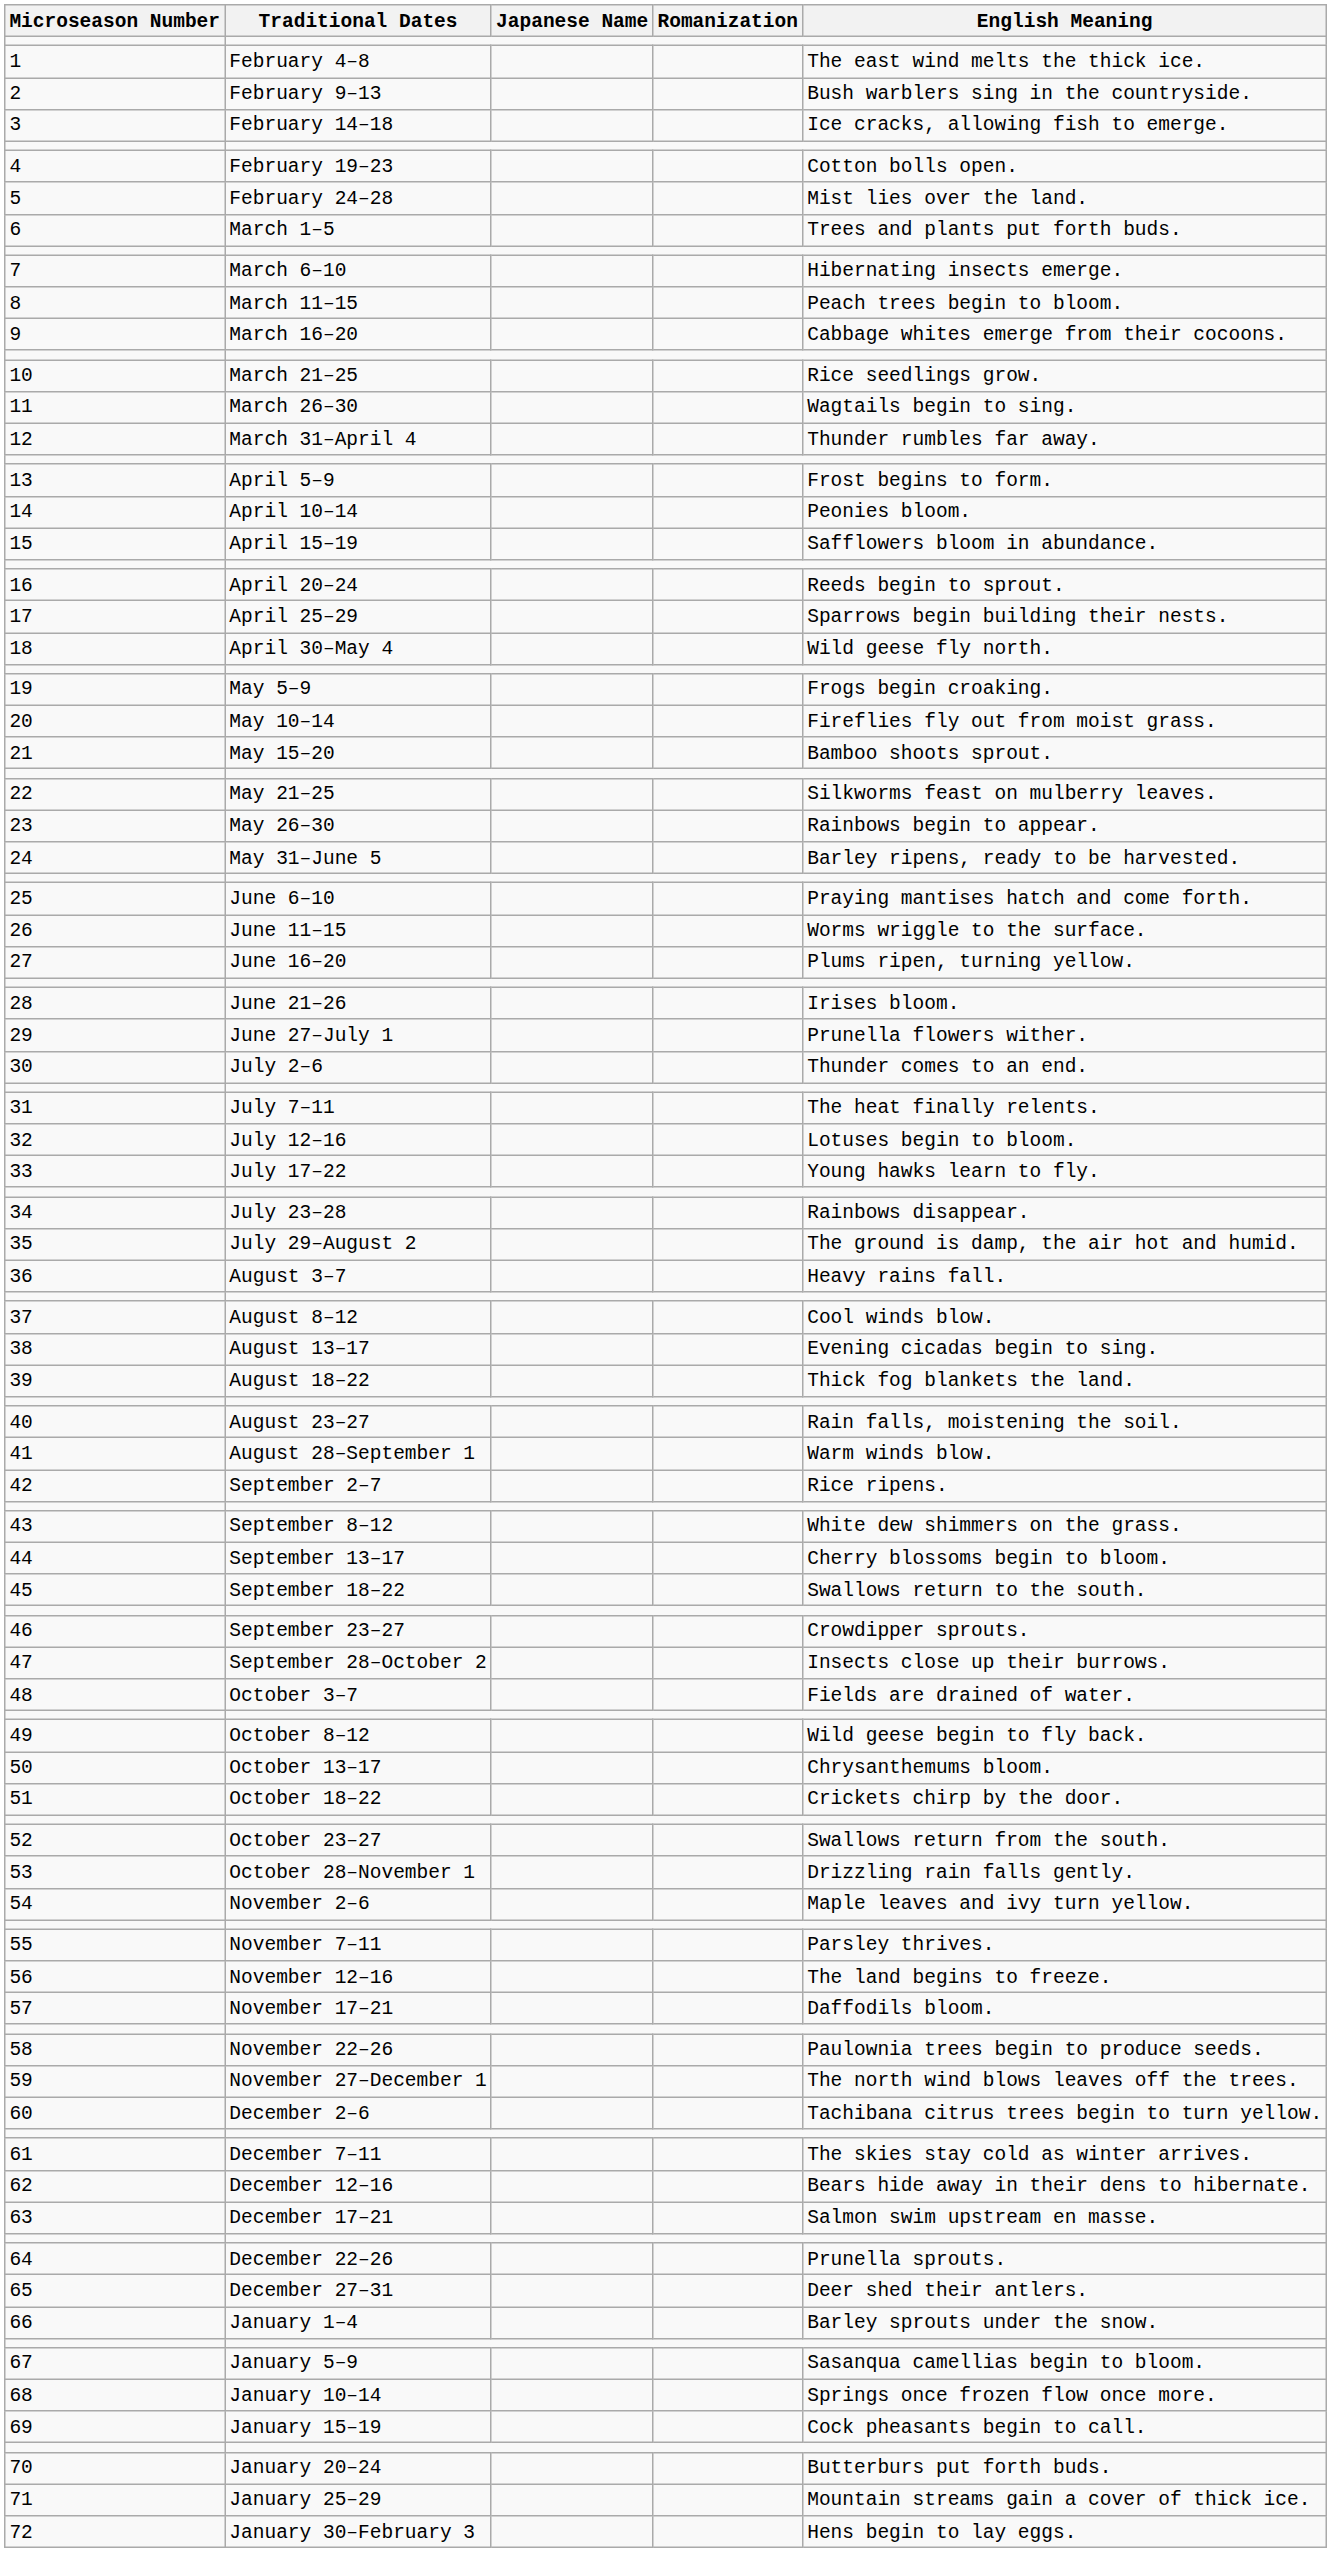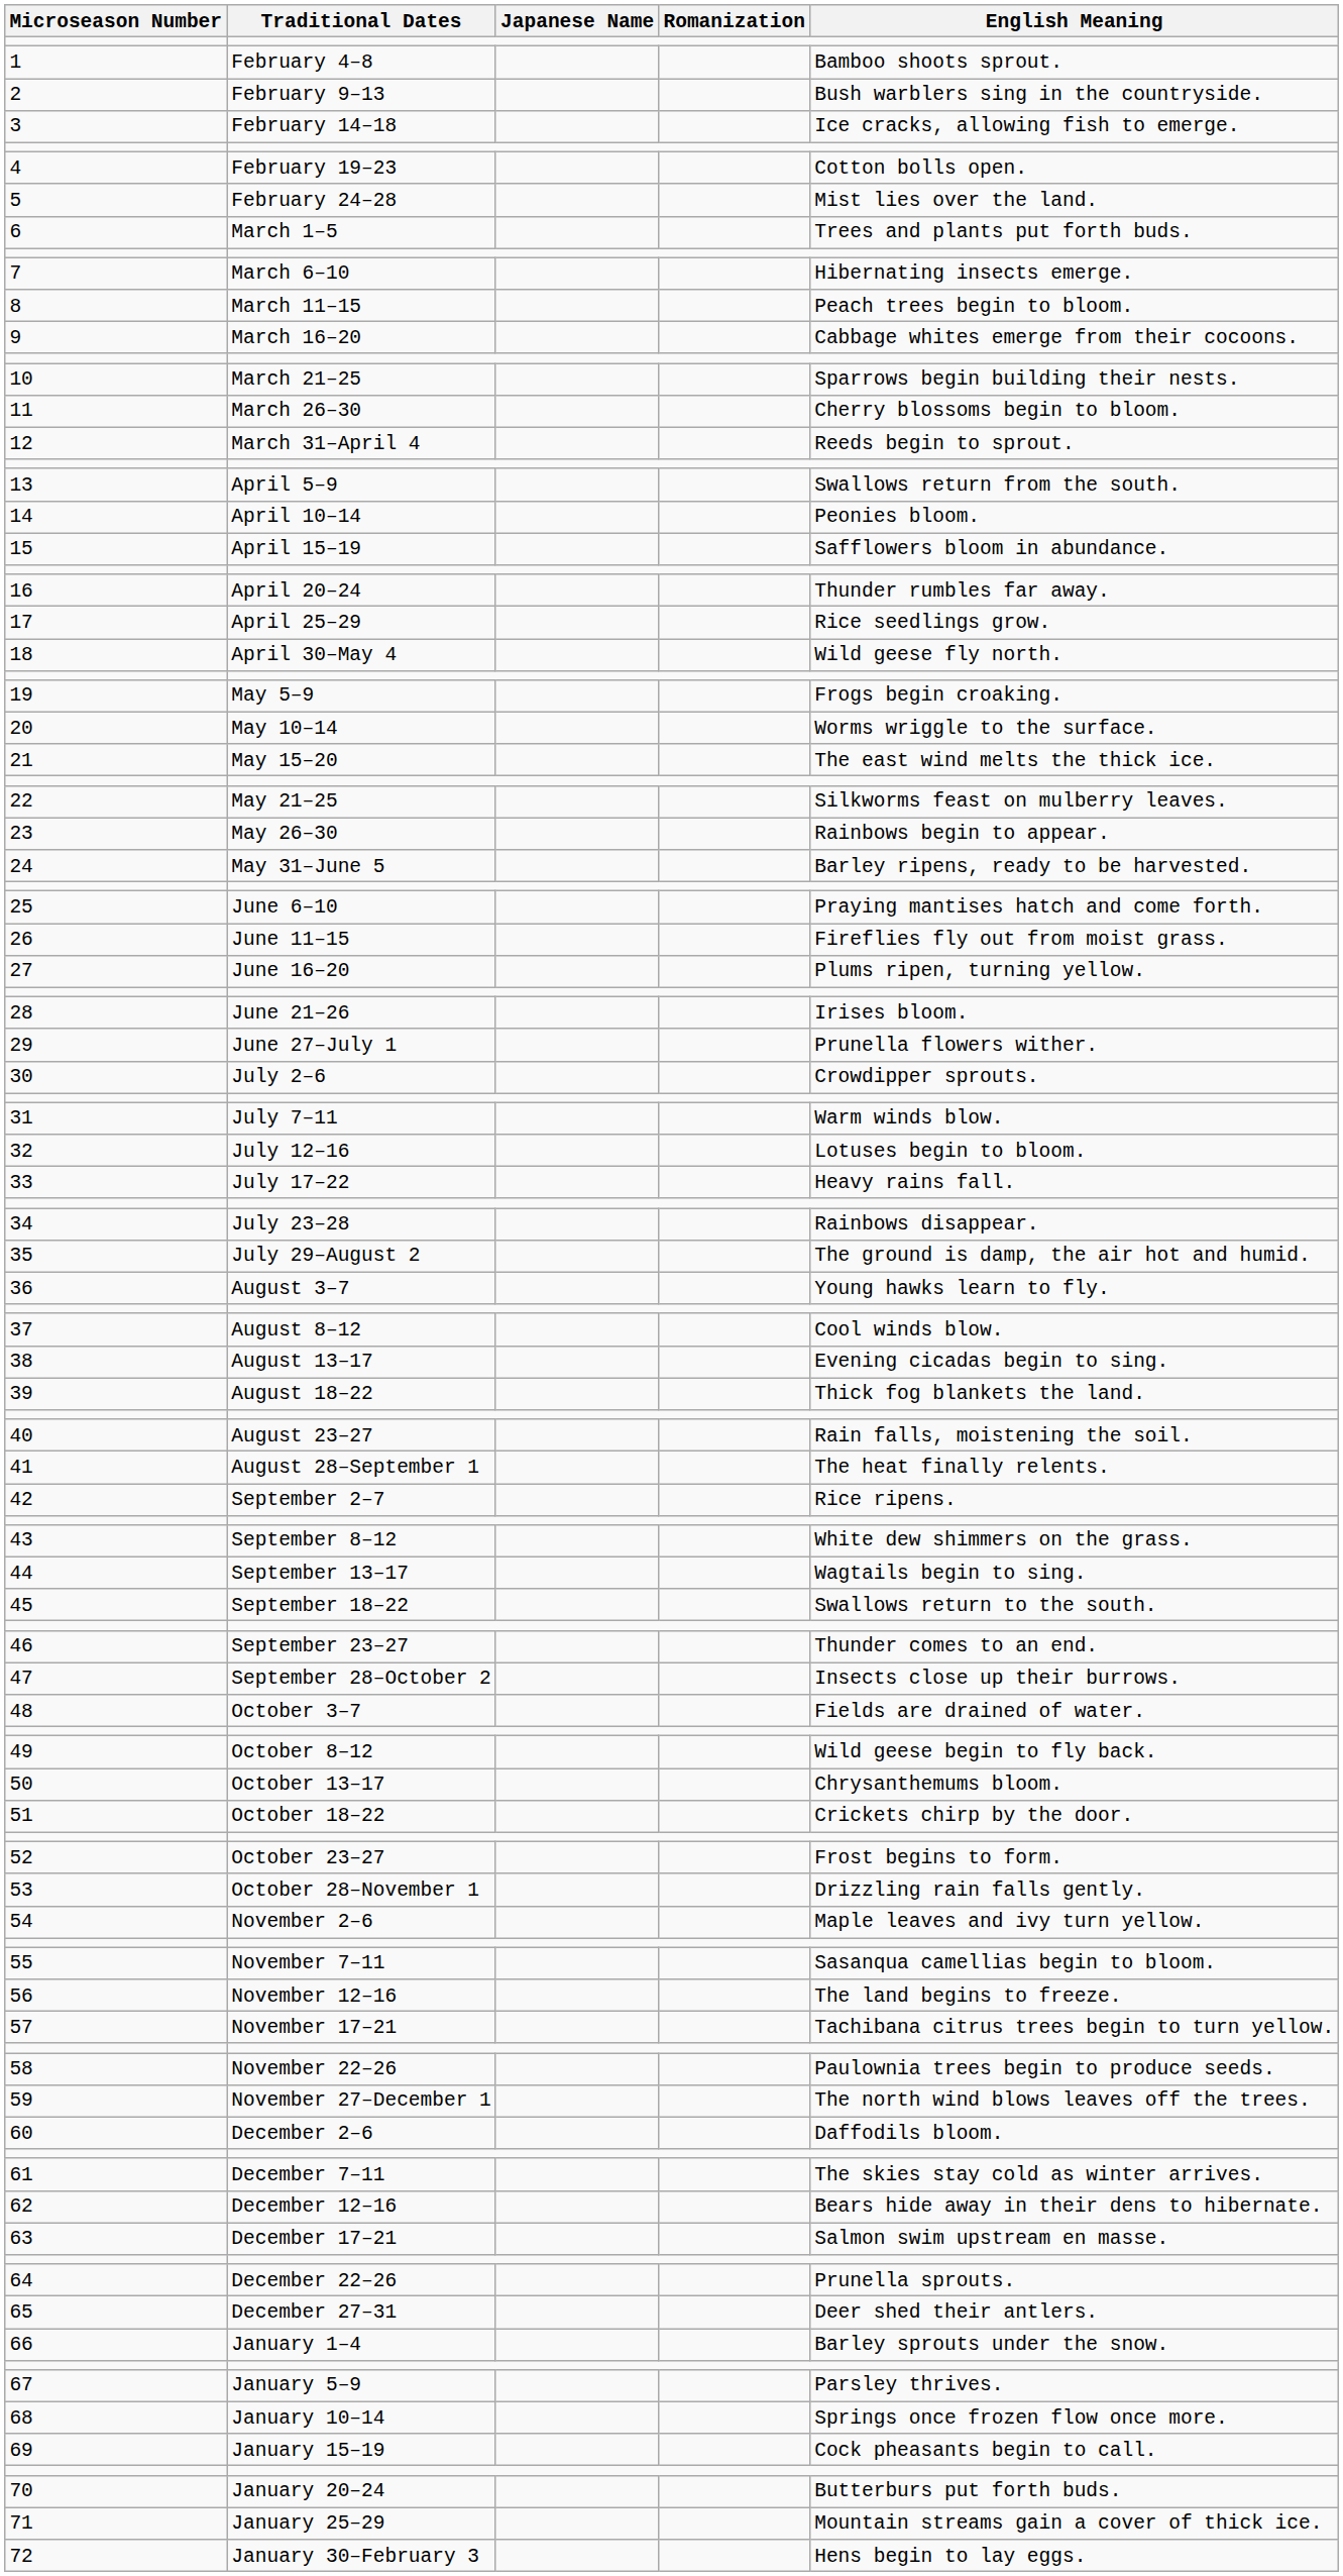 <table class=wikitable>
 <tr>
 <th>Microseason Number</th>
 <th>Traditional Dates</th>
 <th>Japanese Name</th>
 <th>Romanization</th>
 <th>English Meaning</th>
 </tr>
 <tr>
 <td></td>
 </tr>
 <tr>
 <td>1</td>
 <td>February 4–8</td>
 <td></td>
 <td></td>
-<td>The east wind melts the thick ice.</td>
+<td>Bamboo shoots sprout.</td>
 </tr>
 <tr>
 <td>2</td>
 <td>February 9–13</td>
 <td></td>
 <td></td>
 <td>Bush warblers sing in the countryside.</td>
 </tr>
 <tr>
 <td>3</td>
 <td>February 14–18</td>
 <td></td>
 <td></td>
 <td>Ice cracks, allowing fish to emerge.</td>
 </tr>
 <tr>
 <td></td>
 </tr>
 <tr>
 <td>4</td>
 <td>February 19–23</td>
 <td></td>
 <td></td>
 <td>Cotton bolls open.</td>
 </tr>
 <tr>
 <td>5</td>
 <td>February 24–28</td>
 <td></td>
 <td></td>
 <td>Mist lies over the land.</td>
 </tr>
 <tr>
 <td>6</td>
 <td>March 1–5</td>
 <td></td>
 <td></td>
 <td>Trees and plants put forth buds.</td>
 </tr>
 <tr>
 <td></td>
 </tr>
 <tr>
 <td>7</td>
 <td>March 6–10</td>
 <td></td>
 <td></td>
 <td>Hibernating insects emerge.</td>
 </tr>
 <tr>
 <td>8</td>
 <td>March 11–15</td>
 <td></td>
 <td></td>
 <td>Peach trees begin to bloom.</td>
 </tr>
 <tr>
 <td>9</td>
 <td>March 16–20</td>
 <td></td>
 <td></td>
 <td>Cabbage whites emerge from their cocoons.</td>
 </tr>
 <tr>
 <td></td>
 </tr>
 <tr>
 <td>10</td>
 <td>March 21–25</td>
 <td></td>
 <td></td>
-<td>Rice seedlings grow.</td>
+<td>Sparrows begin building their nests.</td>
 </tr>
 <tr>
 <td>11</td>
 <td>March 26–30</td>
 <td></td>
 <td></td>
-<td>Wagtails begin to sing.</td>
+<td>Cherry blossoms begin to bloom.</td>
 </tr>
 <tr>
 <td>12</td>
 <td>March 31–April 4</td>
 <td></td>
 <td></td>
-<td>Thunder rumbles far away.</td>
+<td>Reeds begin to sprout.</td>
 </tr>
 <tr>
 <td></td>
 </tr>
 <tr>
 <td>13</td>
 <td>April 5–9</td>
 <td></td>
 <td></td>
-<td>Frost begins to form.</td>
+<td>Swallows return from the south.</td>
 </tr>
 <tr>
 <td>14</td>
 <td>April 10–14</td>
 <td></td>
 <td></td>
 <td>Peonies bloom.</td>
 </tr>
 <tr>
 <td>15</td>
 <td>April 15–19</td>
 <td></td>
 <td></td>
 <td>Safflowers bloom in abundance.</td>
 </tr>
 <tr>
 <td></td>
 </tr>
 <tr>
 <td>16</td>
 <td>April 20–24</td>
 <td></td>
 <td></td>
-<td>Reeds begin to sprout.</td>
+<td>Thunder rumbles far away.</td>
 </tr>
 <tr>
 <td>17</td>
 <td>April 25–29</td>
 <td></td>
 <td></td>
-<td>Sparrows begin building their nests.</td>
+<td>Rice seedlings grow.</td>
 </tr>
 <tr>
 <td>18</td>
 <td>April 30–May 4</td>
 <td></td>
 <td></td>
 <td>Wild geese fly north.</td>
 </tr>
 <tr>
 <td></td>
 </tr>
 <tr>
 <td>19</td>
 <td>May 5–9</td>
 <td></td>
 <td></td>
 <td>Frogs begin croaking.</td>
 </tr>
 <tr>
 <td>20</td>
 <td>May 10–14</td>
 <td></td>
 <td></td>
-<td>Fireflies fly out from moist grass.</td>
+<td>Worms wriggle to the surface.</td>
 </tr>
 <tr>
 <td>21</td>
 <td>May 15–20</td>
 <td></td>
 <td></td>
-<td>Bamboo shoots sprout.</td>
+<td>The east wind melts the thick ice.</td>
 </tr>
 <tr>
 <td></td>
 </tr>
 <tr>
 <td>22</td>
 <td>May 21–25</td>
 <td></td>
 <td></td>
 <td>Silkworms feast on mulberry leaves.</td>
 </tr>
 <tr>
 <td>23</td>
 <td>May 26–30</td>
 <td></td>
 <td></td>
 <td>Rainbows begin to appear.</td>
 </tr>
 <tr>
 <td>24</td>
 <td>May 31–June 5</td>
 <td></td>
 <td></td>
 <td>Barley ripens, ready to be harvested.</td>
 </tr>
 <tr>
 <td></td>
 </tr>
 <tr>
 <td>25</td>
 <td>June 6–10</td>
 <td></td>
 <td></td>
 <td>Praying mantises hatch and come forth.</td>
 </tr>
 <tr>
 <td>26</td>
 <td>June 11–15</td>
 <td></td>
 <td></td>
-<td>Worms wriggle to the surface.</td>
+<td>Fireflies fly out from moist grass.</td>
 </tr>
 <tr>
 <td>27</td>
 <td>June 16–20</td>
 <td></td>
 <td></td>
 <td>Plums ripen, turning yellow.</td>
 </tr>
 <tr>
 <td></td>
 </tr>
 <tr>
 <td>28</td>
 <td>June 21–26</td>
 <td></td>
 <td></td>
 <td>Irises bloom.</td>
 </tr>
 <tr>
 <td>29</td>
 <td>June 27–July 1</td>
 <td></td>
 <td></td>
 <td>Prunella flowers wither.</td>
 </tr>
 <tr>
 <td>30</td>
 <td>July 2–6</td>
 <td></td>
 <td></td>
-<td>Thunder comes to an end.</td>
+<td>Crowdipper sprouts.</td>
 </tr>
 <tr>
 <td></td>
 </tr>
 <tr>
 <td>31</td>
 <td>July 7–11</td>
 <td></td>
 <td></td>
-<td>The heat finally relents.</td>
+<td>Warm winds blow.</td>
 </tr>
 <tr>
 <td>32</td>
 <td>July 12–16</td>
 <td></td>
 <td></td>
 <td>Lotuses begin to bloom.</td>
 </tr>
 <tr>
 <td>33</td>
 <td>July 17–22</td>
 <td></td>
 <td></td>
-<td>Young hawks learn to fly.</td>
+<td>Heavy rains fall.</td>
 </tr>
 <tr>
 <td></td>
 </tr>
 <tr>
 <td>34</td>
 <td>July 23–28</td>
 <td></td>
 <td></td>
 <td>Rainbows disappear.</td>
 </tr>
 <tr>
 <td>35</td>
 <td>July 29–August 2</td>
 <td></td>
 <td></td>
 <td>The ground is damp, the air hot and humid.</td>
 </tr>
 <tr>
 <td>36</td>
 <td>August 3–7</td>
 <td></td>
 <td></td>
-<td>Heavy rains fall.</td>
+<td>Young hawks learn to fly.</td>
 </tr>
 <tr>
 <td></td>
 </tr>
 <tr>
 <td>37</td>
 <td>August 8–12</td>
 <td></td>
 <td></td>
 <td>Cool winds blow.</td>
 </tr>
 <tr>
 <td>38</td>
 <td>August 13–17</td>
 <td></td>
 <td></td>
 <td>Evening cicadas begin to sing.</td>
 </tr>
 <tr>
 <td>39</td>
 <td>August 18–22</td>
 <td></td>
 <td></td>
 <td>Thick fog blankets the land.</td>
 </tr>
 <tr>
 <td></td>
 </tr>
 <tr>
 <td>40</td>
 <td>August 23–27</td>
 <td></td>
 <td></td>
 <td>Rain falls, moistening the soil.</td>
 </tr>
 <tr>
 <td>41</td>
 <td>August 28–September 1</td>
 <td></td>
 <td></td>
-<td>Warm winds blow.</td>
+<td>The heat finally relents.</td>
 </tr>
 <tr>
 <td>42</td>
 <td>September 2–7</td>
 <td></td>
 <td></td>
 <td>Rice ripens.</td>
 </tr>
 <tr>
 <td></td>
 </tr>
 <tr>
 <td>43</td>
 <td>September 8–12</td>
 <td></td>
 <td></td>
 <td>White dew shimmers on the grass.</td>
 </tr>
 <tr>
 <td>44</td>
 <td>September 13–17</td>
 <td></td>
 <td></td>
-<td>Cherry blossoms begin to bloom.</td>
+<td>Wagtails begin to sing.</td>
 </tr>
 <tr>
 <td>45</td>
 <td>September 18–22</td>
 <td></td>
 <td></td>
 <td>Swallows return to the south.</td>
 </tr>
 <tr>
 <td></td>
 </tr>
 <tr>
 <td>46</td>
 <td>September 23–27</td>
 <td></td>
 <td></td>
-<td>Crowdipper sprouts.</td>
+<td>Thunder comes to an end.</td>
 </tr>
 <tr>
 <td>47</td>
 <td>September 28–October 2</td>
 <td></td>
 <td></td>
 <td>Insects close up their burrows.</td>
 </tr>
 <tr>
 <td>48</td>
 <td>October 3–7</td>
 <td></td>
 <td></td>
 <td>Fields are drained of water.</td>
 </tr>
 <tr>
 <td></td>
 </tr>
 <tr>
 <td>49</td>
 <td>October 8–12</td>
 <td></td>
 <td></td>
 <td>Wild geese begin to fly back.</td>
 </tr>
 <tr>
 <td>50</td>
 <td>October 13–17</td>
 <td></td>
 <td></td>
 <td>Chrysanthemums bloom.</td>
 </tr>
 <tr>
 <td>51</td>
 <td>October 18–22</td>
 <td></td>
 <td></td>
 <td>Crickets chirp by the door.</td>
 </tr>
 <tr>
 <td></td>
 </tr>
 <tr>
 <td>52</td>
 <td>October 23–27</td>
 <td></td>
 <td></td>
-<td>Swallows return from the south.</td>
+<td>Frost begins to form.</td>
 </tr>
 <tr>
 <td>53</td>
 <td>October 28–November 1</td>
 <td></td>
 <td></td>
 <td>Drizzling rain falls gently.</td>
 </tr>
 <tr>
 <td>54</td>
 <td>November 2–6</td>
 <td></td>
 <td></td>
 <td>Maple leaves and ivy turn yellow.</td>
 </tr>
 <tr>
 <td></td>
 </tr>
 <tr>
 <td>55</td>
 <td>November 7–11</td>
 <td></td>
 <td></td>
-<td>Parsley thrives.</td>
+<td>Sasanqua camellias begin to bloom.</td>
 </tr>
 <tr>
 <td>56</td>
 <td>November 12–16</td>
 <td></td>
 <td></td>
 <td>The land begins to freeze.</td>
 </tr>
 <tr>
 <td>57</td>
 <td>November 17–21</td>
 <td></td>
 <td></td>
-<td>Daffodils bloom.</td>
+<td>Tachibana citrus trees begin to turn yellow.</td>
 </tr>
 <tr>
 <td></td>
 </tr>
 <tr>
 <td>58</td>
 <td>November 22–26</td>
 <td></td>
 <td></td>
 <td>Paulownia trees begin to produce seeds.</td>
 </tr>
 <tr>
 <td>59</td>
 <td>November 27–December 1</td>
 <td></td>
 <td></td>
 <td>The north wind blows leaves off the trees.</td>
 </tr>
 <tr>
 <td>60</td>
 <td>December 2–6</td>
 <td></td>
 <td></td>
-<td>Tachibana citrus trees begin to turn yellow.</td>
+<td>Daffodils bloom.</td>
 </tr>
 <tr>
 <td></td>
 </tr>
 <tr>
 <td>61</td>
 <td>December 7–11</td>
 <td></td>
 <td></td>
 <td>The skies stay cold as winter arrives.</td>
 </tr>
 <tr>
 <td>62</td>
 <td>December 12–16</td>
 <td></td>
 <td></td>
 <td>Bears hide away in their dens to hibernate.</td>
 </tr>
 <tr>
 <td>63</td>
 <td>December 17–21</td>
 <td></td>
 <td></td>
 <td>Salmon swim upstream en masse.</td>
 </tr>
 <tr>
 <td></td>
 </tr>
 <tr>
 <td>64</td>
 <td>December 22–26</td>
 <td></td>
 <td></td>
 <td>Prunella sprouts.</td>
 </tr>
 <tr>
 <td>65</td>
 <td>December 27–31</td>
 <td></td>
 <td></td>
 <td>Deer shed their antlers.</td>
 </tr>
 <tr>
 <td>66</td>
 <td>January 1–4</td>
 <td></td>
 <td></td>
 <td>Barley sprouts under the snow.</td>
 </tr>
 <tr>
 <td></td>
 </tr>
 <tr>
 <td>67</td>
 <td>January 5–9</td>
 <td></td>
 <td></td>
-<td>Sasanqua camellias begin to bloom.</td>
+<td>Parsley thrives.</td>
 </tr>
 <tr>
 <td>68</td>
 <td>January 10–14</td>
 <td></td>
 <td></td>
 <td>Springs once frozen flow once more.</td>
 </tr>
 <tr>
 <td>69</td>
 <td>January 15–19</td>
 <td></td>
 <td></td>
 <td>Cock pheasants begin to call.</td>
 </tr>
 <tr>
 <td></td>
 </tr>
 <tr>
 <td>70</td>
 <td>January 20–24</td>
 <td></td>
 <td></td>
 <td>Butterburs put forth buds.</td>
 </tr>
 <tr>
 <td>71</td>
 <td>January 25–29</td>
 <td></td>
 <td></td>
 <td>Mountain streams gain a cover of thick ice.</td>
 </tr>
 <tr>
 <td>72</td>
 <td>January 30–February 3</td>
 <td></td>
 <td></td>
 <td>Hens begin to lay eggs.</td>
 </tr>
 </table>
